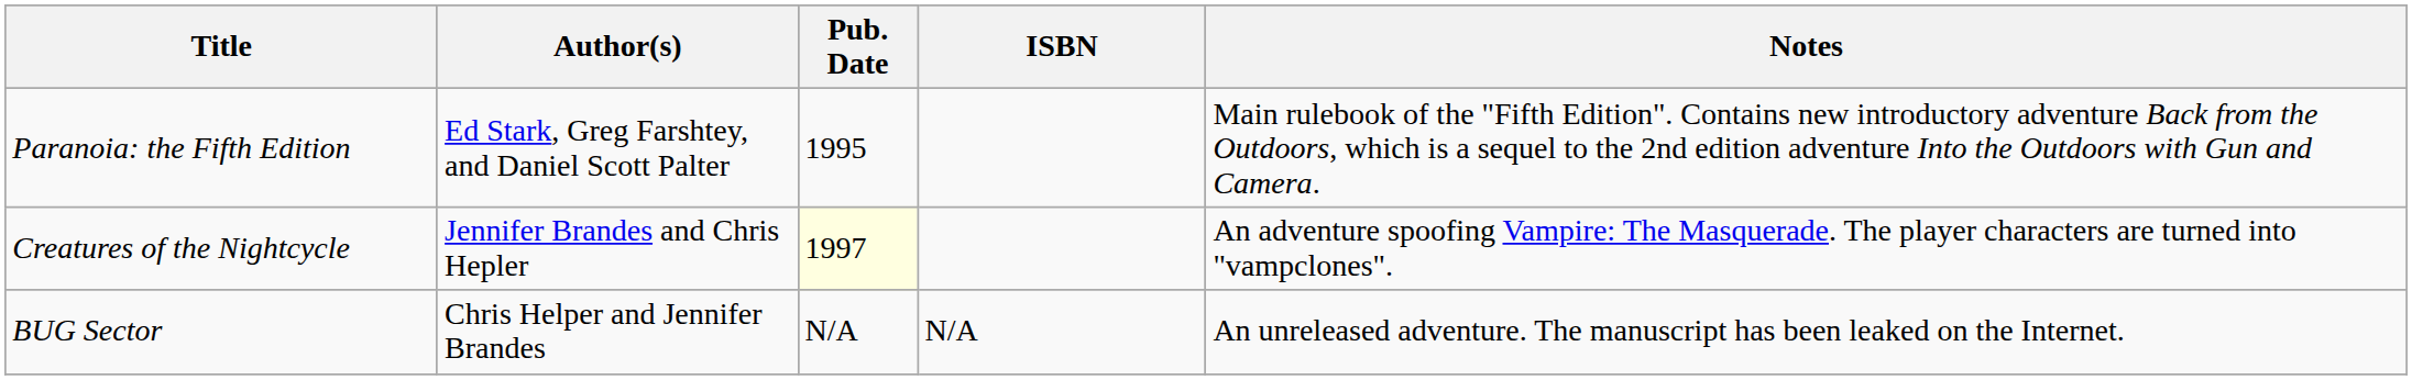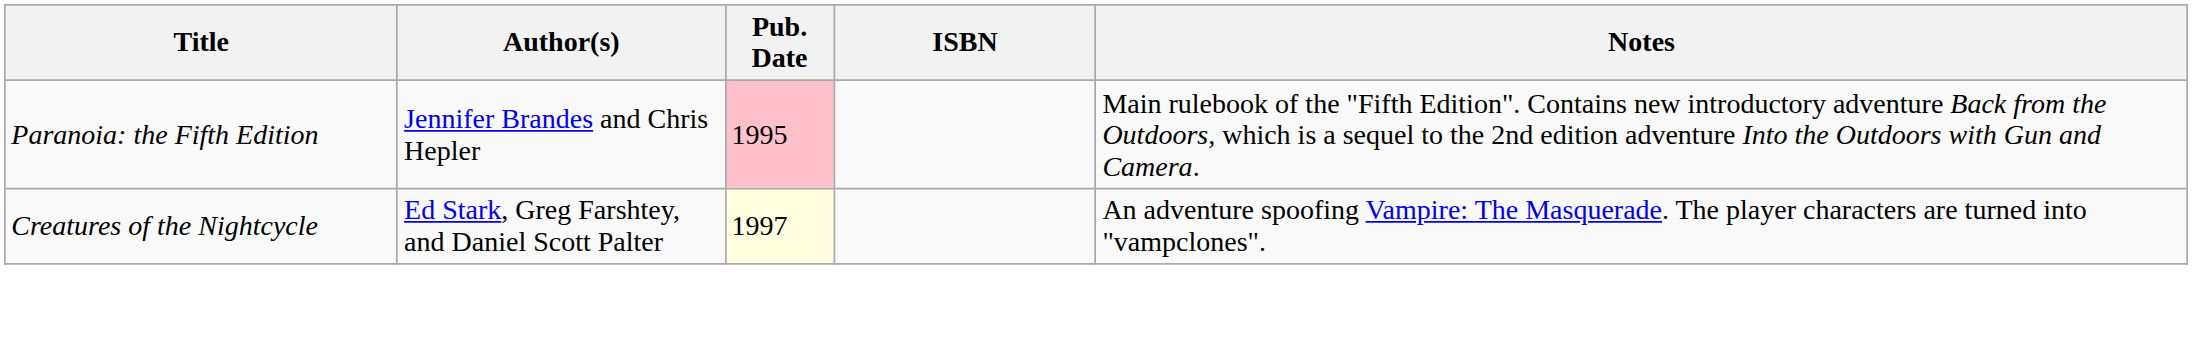 <table class="sortable wikitable" border="1">
 <tr>
 <th width="18%">Title</th>
 <th width="15%">Author(s)</th>
 <th width="5%">Pub. Date</th>
 <th width="12%">ISBN</th>
 <th width="60%">Notes</th>
 </tr>
 <tr>
 <td><em>Paranoia: the Fifth Edition</em></td>
-<td><a href='#'>Ed Stark</a>, Greg Farshtey, and Daniel Scott Palter</td>
-<td>1995</td>
+<td><a href='#'>Jennifer Brandes</a> and Chris Hepler</td>
+<td style="background: pink;">1995</td>
 <td></td>
 <td>Main rulebook of the "Fifth Edition". Contains new introductory adventure <em>Back from the Outdoors</em>, which is a sequel to the 2nd edition adventure <em>Into the Outdoors with Gun and Camera</em>.</td>
 </tr>
 <tr>
 <td><em>Creatures of the Nightcycle</em></td>
-<td><a href='#'>Jennifer Brandes</a> and Chris Hepler</td>
+<td><a href='#'>Ed Stark</a>, Greg Farshtey, and Daniel Scott Palter</td>
 <td style="background: lightyellow;">1997</td>
 <td></td>
 <td>An adventure spoofing <a href='#'>Vampire: The Masquerade</a>. The player characters are turned into "vampclones".</td>
 </tr>
-<tr>
-<td><em>BUG Sector</em></td>
-<td>Chris Helper and Jennifer Brandes</td>
-<td>N/A</td>
-<td>N/A</td>
-<td>An unreleased adventure. The manuscript has been leaked on the Internet.</td>
-</tr>
 </table>
